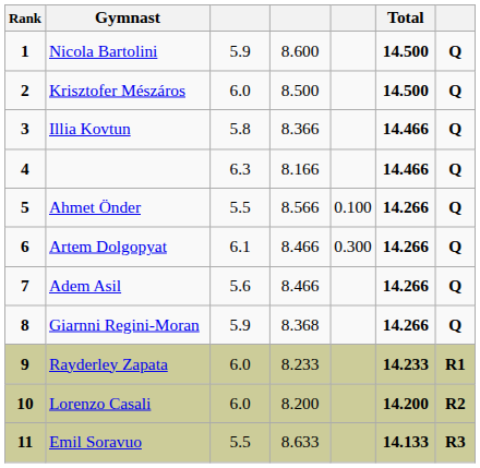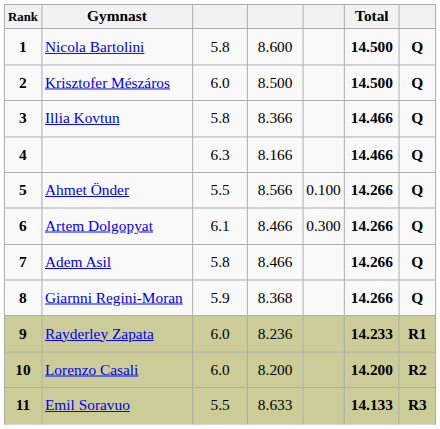 <table style="text-align:center;" class="wikitable sortable">
 <tr>
 <th scope="col" style="width:15px;"><small>Rank</small></th>
 <th scope="col" style="width:150px;">Gymnast</th>
 <th scope="col" style="width:50px;"><small></small></th>
 <th scope="col" style="width:50px;"><small></small></th>
 <th scope="col" style="width:20px;"><small></small></th>
 <th scope="col" style="width:50px;">Total</th>
 <th scope="col" style="width:30px;"><small></small></th>
 </tr>
 <tr>
 <td scope="row" style="text-align:center"><strong>1</strong></td>
 <td style="height:30px; text-align:left;"> <a href='#'>Nicola Bartolini</a></td>
-<td>5.9</td>
+<td>5.8</td>
 <td>8.600</td>
 <td></td>
 <td><strong>14.500</strong></td>
 <td><strong>Q</strong></td>
 </tr>
 <tr>
 <td scope="row" style="text-align:center"><strong>2</strong></td>
 <td style="height:30px; text-align:left;"> <a href='#'>Krisztofer Mészáros</a></td>
 <td>6.0</td>
 <td>8.500</td>
 <td></td>
 <td><strong>14.500</strong></td>
 <td><strong>Q</strong></td>
 </tr>
 <tr>
 <td scope="row" style="text-align:center"><strong>3</strong></td>
 <td style="height:30px; text-align:left;"> <a href='#'>Illia Kovtun</a></td>
 <td>5.8</td>
 <td>8.366</td>
 <td></td>
 <td><strong>14.466</strong></td>
 <td><strong>Q</strong></td>
 </tr>
 <tr>
 <td scope="row" style="text-align:center"><strong>4</strong></td>
 <td style="height:30px; text-align:left;"></td>
 <td>6.3</td>
 <td>8.166</td>
 <td></td>
 <td><strong>14.466</strong></td>
 <td><strong>Q</strong></td>
 </tr>
 <tr>
 <td scope="row" style="text-align:center"><strong>5</strong></td>
 <td style="height:30px; text-align:left;"> <a href='#'>Ahmet Önder</a></td>
 <td>5.5</td>
 <td>8.566</td>
 <td>0.100</td>
 <td><strong>14.266</strong></td>
 <td><strong>Q</strong></td>
 </tr>
 <tr>
 <td scope="row" style="text-align:center"><strong>6</strong></td>
 <td style="height:30px; text-align:left;"> <a href='#'>Artem Dolgopyat</a></td>
 <td>6.1</td>
 <td>8.466</td>
 <td>0.300</td>
 <td><strong>14.266</strong></td>
 <td><strong>Q</strong></td>
 </tr>
 <tr>
 <td scope="row" style="text-align:center"><strong>7</strong></td>
 <td style="height:30px; text-align:left;"> <a href='#'>Adem Asil</a></td>
-<td>5.6</td>
+<td>5.8</td>
 <td>8.466</td>
 <td></td>
 <td><strong>14.266</strong></td>
 <td><strong>Q</strong></td>
 </tr>
 <tr>
 <td scope="row" style="text-align:center"><strong>8</strong></td>
 <td style="height:30px; text-align:left;"> <a href='#'>Giarnni Regini-Moran</a></td>
 <td>5.9</td>
 <td>8.368</td>
 <td></td>
 <td><strong>14.266</strong></td>
 <td><strong>Q</strong></td>
 </tr>
 <tr style="background:#cccc99;">
 <td scope="row" style="text-align:center"><strong>9</strong></td>
 <td style="height:30px; text-align:left;"> <a href='#'>Rayderley Zapata</a></td>
 <td>6.0</td>
-<td>8.233</td>
+<td>8.236</td>
 <td></td>
 <td><strong>14.233</strong></td>
 <td><strong>R1</strong></td>
 </tr>
 <tr style="background:#cccc99;">
 <td scope="row" style="text-align:center"><strong>10</strong></td>
 <td style="height:30px; text-align:left;"> <a href='#'>Lorenzo Casali</a></td>
 <td>6.0</td>
 <td>8.200</td>
 <td></td>
 <td><strong>14.200</strong></td>
 <td><strong>R2</strong></td>
 </tr>
 <tr style="background:#cccc99;">
 <td scope="row" style="text-align:center"><strong>11</strong></td>
 <td style="height:30px; text-align:left;"> <a href='#'>Emil Soravuo</a></td>
 <td>5.5</td>
 <td>8.633</td>
 <td></td>
 <td><strong>14.133</strong></td>
 <td><strong>R3</strong></td>
 </tr>
 </table>
